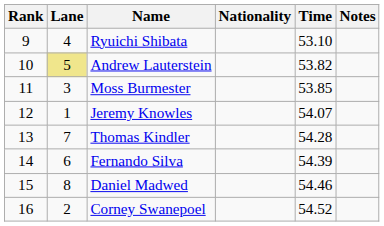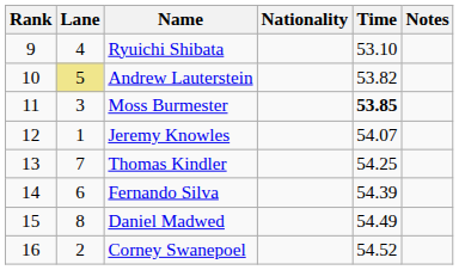 <table class="wikitable sortable" style="text-align:center">
 <tr>
 <th>Rank</th>
 <th>Lane</th>
 <th>Name</th>
 <th>Nationality</th>
 <th>Time</th>
 <th>Notes</th>
 </tr>
 <tr>
 <td>9</td>
 <td>4</td>
 <td align=left><a href='#'>Ryuichi Shibata</a></td>
 <td align=left></td>
 <td>53.10</td>
 <td></td>
 </tr>
 <tr>
 <td>10</td>
 <td style="background: khaki;">5</td>
 <td align=left><a href='#'>Andrew Lauterstein</a></td>
 <td align=left></td>
 <td>53.82</td>
 <td></td>
 </tr>
 <tr>
 <td>11</td>
 <td>3</td>
 <td align=left><a href='#'>Moss Burmester</a></td>
 <td align=left></td>
-<td>53.85</td>
+<td><strong>53.85</strong></td>
 <td></td>
 </tr>
 <tr>
 <td>12</td>
 <td>1</td>
 <td align=left><a href='#'>Jeremy Knowles</a></td>
 <td align=left></td>
 <td>54.07</td>
 <td></td>
 </tr>
 <tr>
 <td>13</td>
 <td>7</td>
 <td align=left><a href='#'>Thomas Kindler</a></td>
 <td align=left></td>
-<td>54.28</td>
+<td>54.25</td>
 <td></td>
 </tr>
 <tr>
 <td>14</td>
 <td>6</td>
 <td align=left><a href='#'>Fernando Silva</a></td>
 <td align=left></td>
 <td>54.39</td>
 <td></td>
 </tr>
 <tr>
 <td>15</td>
 <td>8</td>
 <td align=left><a href='#'>Daniel Madwed</a></td>
 <td align=left></td>
-<td>54.46</td>
+<td>54.49</td>
 <td></td>
 </tr>
 <tr>
 <td>16</td>
 <td>2</td>
 <td align=left><a href='#'>Corney Swanepoel</a></td>
 <td align=left></td>
 <td>54.52</td>
 <td></td>
 </tr>
 </table>
